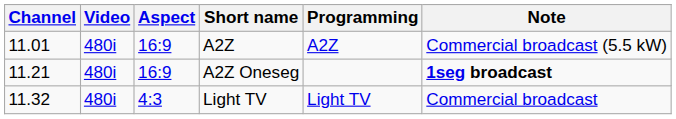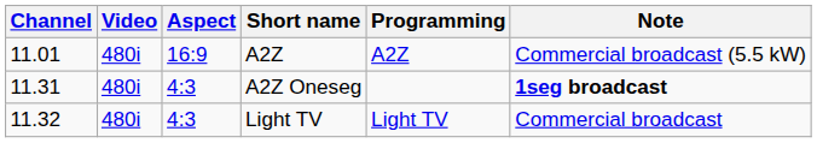 <table class="wikitable">
 <tr ZOE>
 <th><a href='#'>Channel</a></th>
 <th><a href='#'>Video</a></th>
 <th><a href='#'>Aspect</a></th>
 <th>Short name</th>
 <th>Programming</th>
 <th>Note</th>
 </tr>
 <tr>
 <td>11.01</td>
 <td><a href='#'>480i</a></td>
 <td><a href='#'>16:9</a></td>
 <td>A2Z</td>
 <td><a href='#'>A2Z</a> </td>
 <td><a href='#'>Commercial broadcast</a> (5.5 kW)</td>
 </tr>
 <tr>
-<td>11.21</td>
+<td>11.31</td>
 <td><a href='#'>480i</a></td>
-<td><a href='#'>16:9</a></td>
+<td><a href='#'>4:3</a></td>
 <td>A2Z Oneseg</td>
 <td></td>
 <td><strong><a href='#'>1seg</a> broadcast</strong></td>
 </tr>
 <tr>
 <td>11.32</td>
 <td><a href='#'>480i</a></td>
 <td><a href='#'>4:3</a></td>
 <td>Light TV</td>
 <td><a href='#'>Light TV</a> </td>
 <td><a href='#'>Commercial broadcast</a></td>
 </tr>
 </table>
